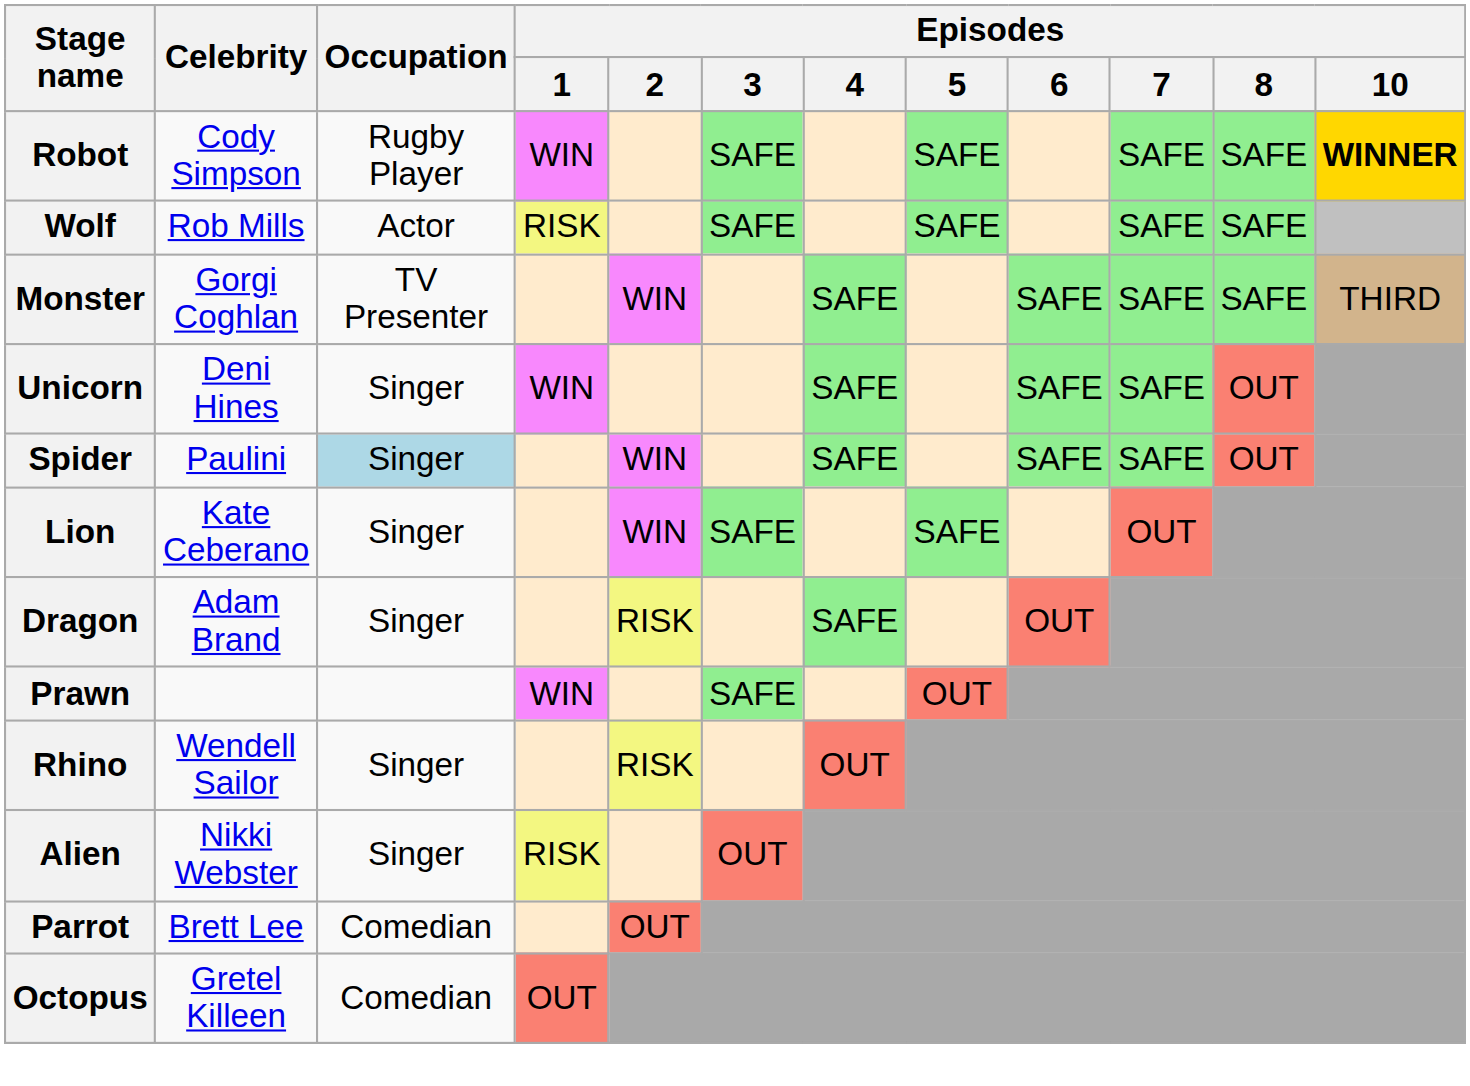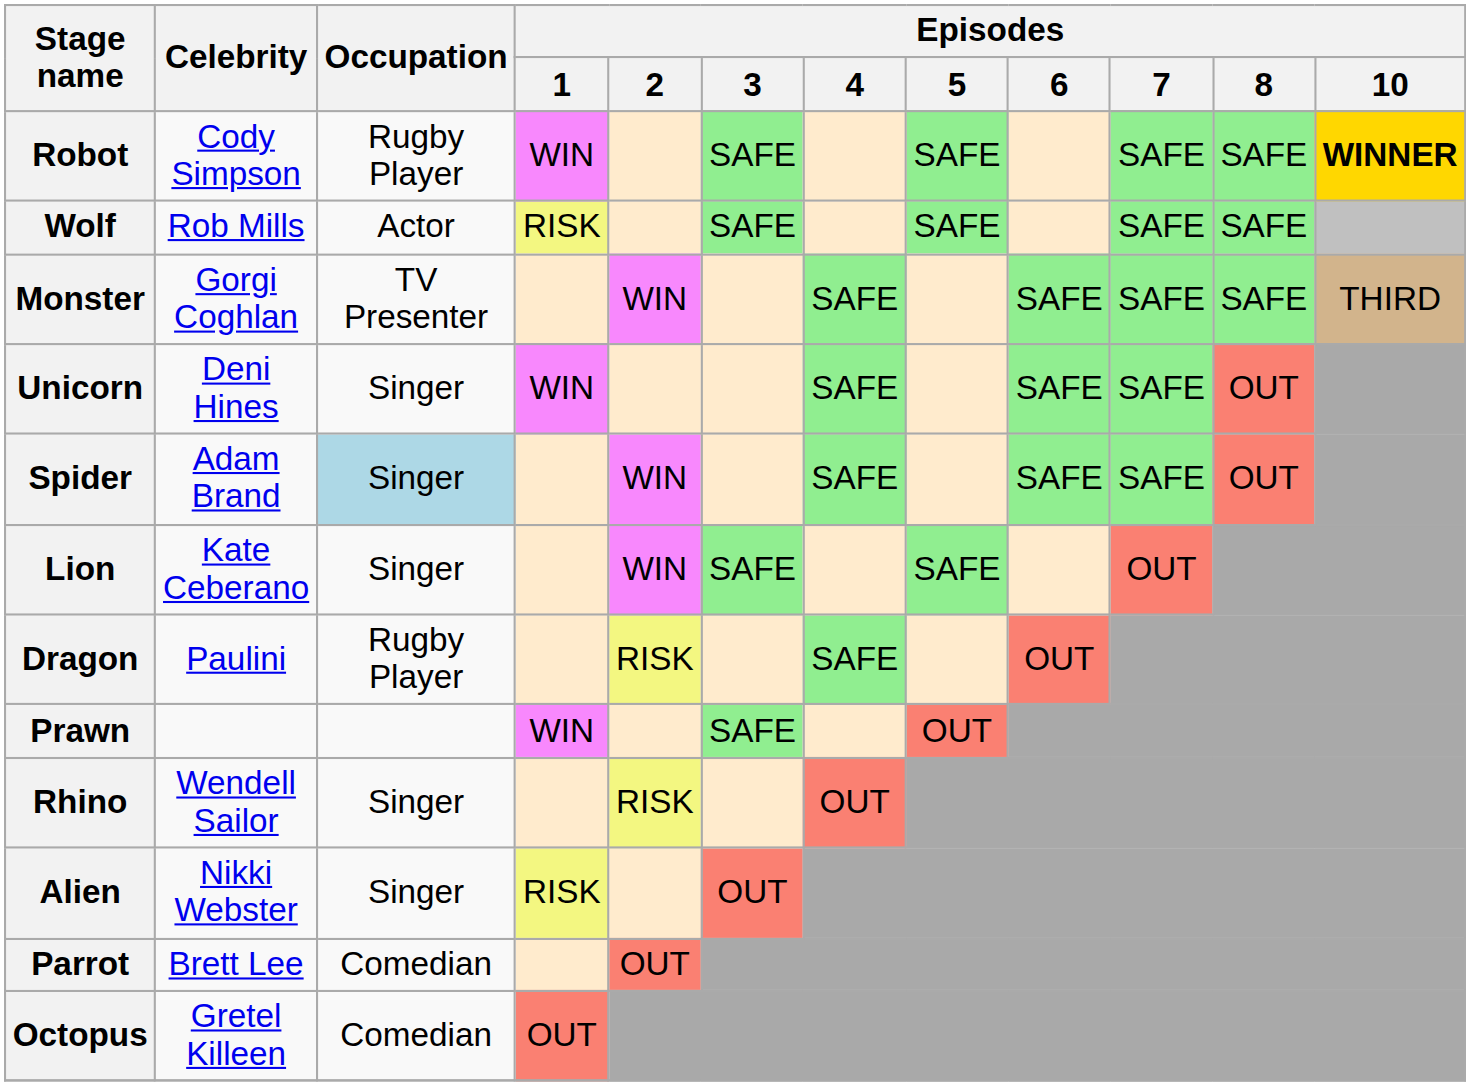 <table class="wikitable" style="text-align:center; ">
 <tr>
 <th rowspan=2>Stage name</th>
 <th rowspan=2>Celebrity</th>
 <th rowspan=2>Occupation</th>
 <th colspan="9">Episodes</th>
 </tr>
 <tr>
 <th textalign=centre>1</th>
 <th>2</th>
 <th>3</th>
 <th>4</th>
 <th>5</th>
 <th>6</th>
 <th>7</th>
 <th>8</th>
 <th>10</th>
 </tr>
 <tr>
 <th>Robot</th>
 <td><a href='#'>Cody Simpson</a></td>
 <td>Rugby Player</td>
 <td bgcolor="#F888FD">WIN</td>
 <td bgcolor="#FFEBCD"></td>
 <td bgcolor=lightgreen>SAFE</td>
 <td bgcolor="#FFEBCD"></td>
 <td bgcolor=lightgreen>SAFE</td>
 <td bgcolor="#FFEBCD"></td>
 <td bgcolor=lightgreen>SAFE</td>
 <td bgcolor=lightgreen>SAFE</td>
 <td bgcolor=gold><strong>WINNER</strong></td>
 </tr>
 <tr>
 <th>Wolf</th>
 <td><a href='#'>Rob Mills</a></td>
 <td>Actor</td>
 <td bgcolor="#F3F781">RISK</td>
 <td bgcolor="#FFEBCD"></td>
 <td bgcolor=lightgreen>SAFE</td>
 <td bgcolor="#FFEBCD"></td>
 <td bgcolor=lightgreen>SAFE</td>
 <td bgcolor="#FFEBCD"></td>
 <td bgcolor=lightgreen>SAFE</td>
 <td bgcolor=lightgreen>SAFE</td>
 <td bgcolor=silver></td>
 </tr>
 <tr>
 <th>Monster</th>
 <td><a href='#'>Gorgi Coghlan</a></td>
 <td>TV Presenter</td>
 <td bgcolor="#FFEBCD"></td>
 <td bgcolor=#F888FD>WIN</td>
 <td bgcolor="#FFEBCD"></td>
 <td bgcolor=lightgreen>SAFE</td>
 <td bgcolor="#FFEBCD"></td>
 <td bgcolor=lightgreen>SAFE</td>
 <td bgcolor=lightgreen>SAFE</td>
 <td bgcolor=lightgreen>SAFE</td>
 <td bgcolor=tan>THIRD</td>
 </tr>
 <tr>
 <th>Unicorn</th>
 <td><a href='#'>Deni Hines</a></td>
 <td>Singer</td>
 <td bgcolor=#F888FD>WIN</td>
 <td bgcolor="#FFEBCD"></td>
 <td bgcolor="#FFEBCD"></td>
 <td bgcolor=lightgreen>SAFE</td>
 <td bgcolor="#FFEBCD"></td>
 <td bgcolor=lightgreen>SAFE</td>
 <td bgcolor=lightgreen>SAFE</td>
 <td bgcolor=salmon>OUT</td>
 <td bgcolor=darkgrey colspan="1"></td>
 </tr>
 <tr>
 <th>Spider</th>
-<td><a href='#'>Paulini</a></td>
+<td><a href='#'>Adam Brand</a></td>
 <td style="background: lightblue;">Singer</td>
 <td bgcolor="#FFEBCD"></td>
 <td bgcolor=#F888FD>WIN</td>
 <td bgcolor="#FFEBCD"></td>
 <td bgcolor=lightgreen>SAFE</td>
 <td bgcolor="#FFEBCD"></td>
 <td bgcolor=lightgreen>SAFE</td>
 <td bgcolor=lightgreen>SAFE</td>
 <td bgcolor=salmon>OUT</td>
 <td bgcolor=darkgrey colspan="1"></td>
 </tr>
 <tr>
 <th>Lion</th>
 <td><a href='#'>Kate Ceberano</a></td>
 <td>Singer</td>
 <td bgcolor="#FFEBCD"></td>
 <td bgcolor="#F888FD">WIN</td>
 <td bgcolor=lightgreen>SAFE</td>
 <td bgcolor="#FFEBCD"></td>
 <td bgcolor=lightgreen>SAFE</td>
 <td bgcolor="#FFEBCD"></td>
 <td bgcolor=salmon>OUT</td>
 <td bgcolor=darkgrey colspan="2"></td>
 </tr>
 <tr>
 <th>Dragon</th>
-<td><a href='#'>Adam Brand</a></td>
-<td>Singer</td>
+<td><a href='#'>Paulini</a></td>
+<td>Rugby Player</td>
 <td bgcolor="#FFEBCD"></td>
 <td bgcolor="#F3F781">RISK</td>
 <td bgcolor="#FFEBCD"></td>
 <td bgcolor=lightgreen>SAFE</td>
 <td bgcolor="#FFEBCD"></td>
 <td bgcolor=salmon>OUT</td>
 <td bgcolor=darkgrey colspan="3"></td>
 </tr>
 <tr>
 <th>Prawn</th>
 <td></td>
 <td></td>
 <td bgcolor="#F888FD">WIN</td>
 <td bgcolor="#FFEBCD"></td>
 <td bgcolor=lightgreen>SAFE</td>
 <td bgcolor="#FFEBCD"></td>
 <td bgcolor=salmon>OUT</td>
 <td bgcolor=darkgrey colspan="4"></td>
 </tr>
 <tr>
 <th>Rhino</th>
 <td><a href='#'>Wendell Sailor</a></td>
 <td>Singer</td>
 <td bgcolor="#FFEBCD"></td>
 <td bgcolor="#F3F781">RISK</td>
 <td bgcolor="#FFEBCD"></td>
 <td bgcolor=salmon>OUT</td>
 <td bgcolor=darkgrey colspan="5"></td>
 </tr>
 <tr>
 <th>Alien</th>
 <td><a href='#'>Nikki Webster</a></td>
 <td>Singer</td>
 <td bgcolor="#F3F781">RISK</td>
 <td bgcolor="#FFEBCD"></td>
 <td bgcolor=salmon>OUT</td>
 <td bgcolor=darkgrey colspan="6"></td>
 </tr>
 <tr>
 <th>Parrot</th>
 <td><a href='#'>Brett Lee</a></td>
 <td>Comedian</td>
 <td bgcolor="#FFEBCD"></td>
 <td bgcolor=salmon>OUT</td>
 <td bgcolor=darkgrey colspan="7"></td>
 </tr>
 <tr>
 <th>Octopus</th>
 <td><a href='#'>Gretel Killeen</a></td>
 <td>Comedian</td>
 <td bgcolor=salmon>OUT</td>
 <td bgcolor="darkgrey" colspan="8"></td>
 </tr>
 <tr>
 </tr>
 </table>
